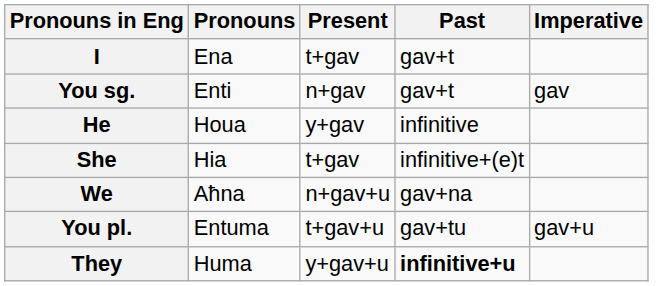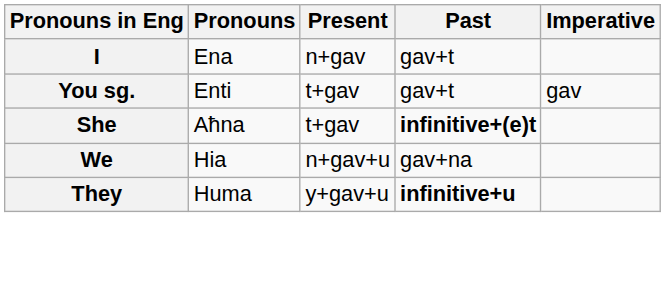 <table class="wikitable">
 <tr>
 <th>Pronouns in Eng</th>
 <th>Pronouns</th>
 <th>Present</th>
 <th>Past</th>
 <th>Imperative</th>
 </tr>
 <tr>
 <th>I</th>
 <td>Ena</td>
-<td>t+gav</td>
+<td>n+gav</td>
 <td>gav+t</td>
 <td></td>
 </tr>
 <tr>
 <th>You sg.</th>
 <td>Enti</td>
-<td>n+gav</td>
+<td>t+gav</td>
 <td>gav+t</td>
 <td>gav</td>
 </tr>
 <tr>
-<th>He</th>
-<td>Houa</td>
-<td>y+gav</td>
-<td>infinitive</td>
-<td></td>
-</tr>
-<tr>
 <th>She</th>
-<td>Hia</td>
+<td>Aħna</td>
 <td>t+gav</td>
-<td>infinitive+(e)t</td>
+<td><strong>infinitive+(e)t</strong></td>
 <td></td>
 </tr>
 <tr>
 <th>We</th>
-<td>Aħna</td>
+<td>Hia</td>
 <td>n+gav+u</td>
 <td>gav+na</td>
 <td></td>
-</tr>
-<tr>
-<th>You pl.</th>
-<td>Entuma</td>
-<td>t+gav+u</td>
-<td>gav+tu</td>
-<td>gav+u</td>
 </tr>
 <tr>
 <th>They</th>
 <td>Huma</td>
 <td>y+gav+u</td>
 <td><strong>infinitive+u</strong></td>
 <td></td>
 </tr>
 </table>
